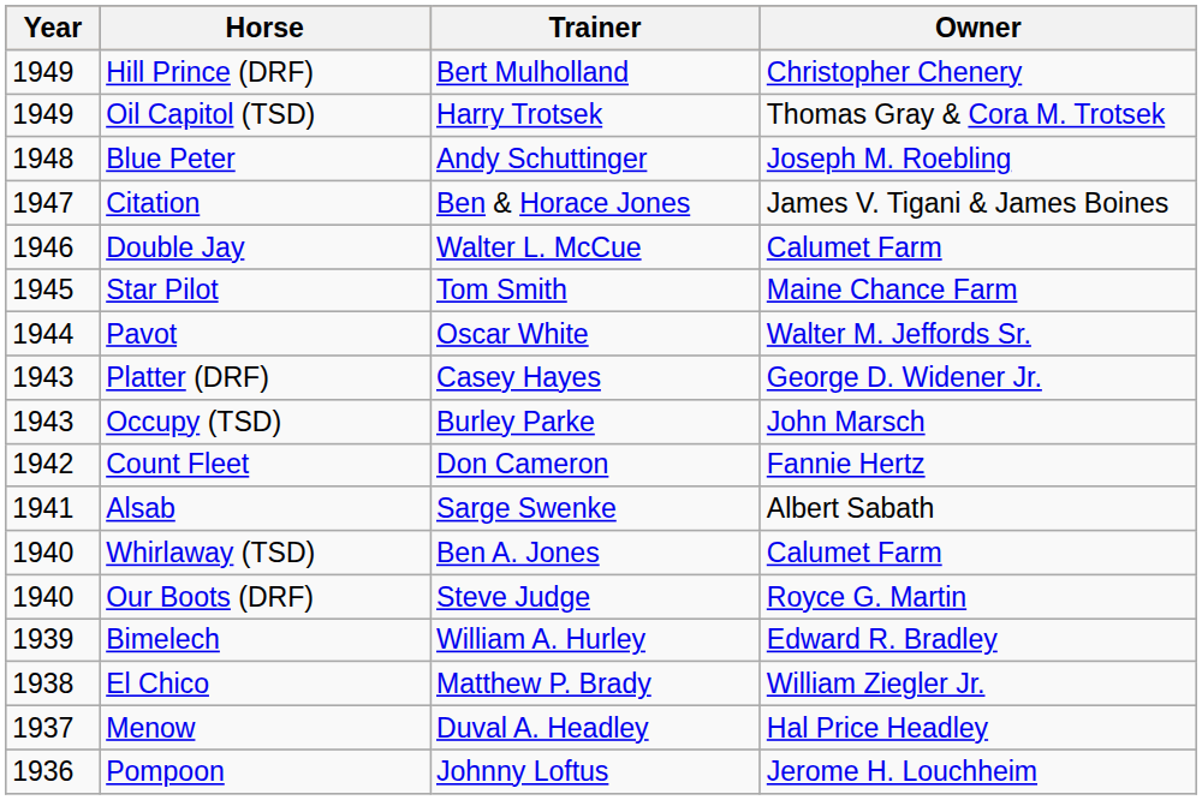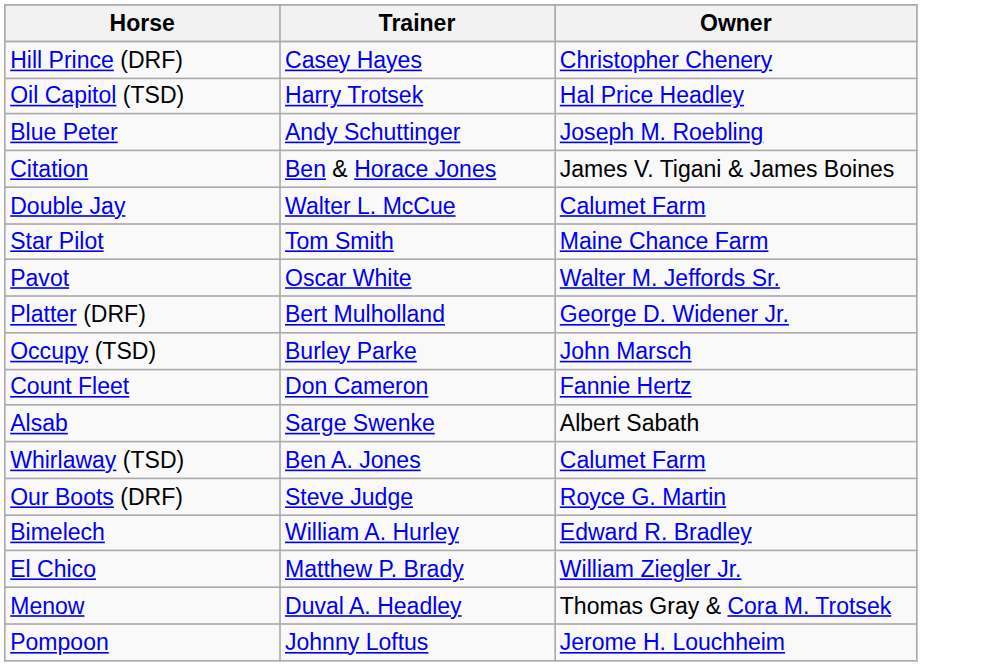 <table class = "wikitable sortable" | border="1" cellpadding="0" style="border-collapse: collapse; font-size:90%">
 <tr style="background:#987654; text-align:center;">
-<th style="width:42px;">Year<br></th>
 <th style="width:165px;">Horse<br></th>
 <th style="width:165px;">Trainer<br></th>
 <th style="width:220px;">Owner<br></th>
 </tr>
 <tr>
-<td>1949</td>
 <td><a href='#'>Hill Prince</a> (DRF)</td>
-<td><a href='#'>Bert Mulholland</a></td>
+<td><a href='#'>Casey Hayes</a></td>
 <td><a href='#'>Christopher Chenery</a></td>
 </tr>
 <tr>
-<td>1949</td>
 <td><a href='#'>Oil Capitol</a> (TSD)</td>
 <td><a href='#'>Harry Trotsek</a></td>
-<td>Thomas Gray & <a href='#'>Cora M. Trotsek</a></td>
+<td><a href='#'>Hal Price Headley</a></td>
 </tr>
 <tr>
-<td>1948</td>
 <td><a href='#'>Blue Peter</a></td>
 <td><a href='#'>Andy Schuttinger</a></td>
 <td><a href='#'>Joseph M. Roebling</a></td>
 </tr>
 <tr>
-<td>1947</td>
 <td><a href='#'>Citation</a></td>
 <td><a href='#'>Ben</a> & <a href='#'>Horace Jones</a></td>
 <td>James V. Tigani & James Boines</td>
 </tr>
 <tr>
-<td>1946</td>
 <td><a href='#'>Double Jay</a></td>
 <td><a href='#'>Walter L. McCue</a></td>
 <td><a href='#'>Calumet Farm</a></td>
 </tr>
 <tr>
-<td>1945</td>
 <td><a href='#'>Star Pilot</a></td>
 <td><a href='#'>Tom Smith</a></td>
 <td><a href='#'>Maine Chance Farm</a></td>
 </tr>
 <tr>
-<td>1944</td>
 <td><a href='#'>Pavot</a></td>
 <td><a href='#'>Oscar White</a></td>
 <td><a href='#'>Walter M. Jeffords Sr.</a></td>
 </tr>
 <tr>
-<td>1943</td>
 <td><a href='#'>Platter</a> (DRF)</td>
-<td><a href='#'>Casey Hayes</a></td>
+<td><a href='#'>Bert Mulholland</a></td>
 <td><a href='#'>George D. Widener Jr.</a></td>
 </tr>
 <tr>
-<td>1943</td>
 <td><a href='#'>Occupy</a> (TSD)</td>
 <td><a href='#'>Burley Parke</a></td>
 <td><a href='#'>John Marsch</a></td>
 </tr>
 <tr>
-<td>1942</td>
 <td><a href='#'>Count Fleet</a></td>
 <td><a href='#'>Don Cameron</a></td>
 <td><a href='#'>Fannie Hertz</a></td>
 </tr>
 <tr>
-<td>1941</td>
 <td><a href='#'>Alsab</a></td>
 <td><a href='#'>Sarge Swenke</a></td>
 <td>Albert Sabath</td>
 </tr>
 <tr>
-<td>1940</td>
 <td><a href='#'>Whirlaway</a> (TSD)</td>
 <td><a href='#'>Ben A. Jones</a></td>
 <td><a href='#'>Calumet Farm</a></td>
 </tr>
 <tr>
-<td>1940</td>
 <td><a href='#'>Our Boots</a> (DRF)</td>
 <td><a href='#'>Steve Judge</a></td>
 <td><a href='#'>Royce G. Martin</a></td>
 </tr>
 <tr>
-<td>1939</td>
 <td><a href='#'>Bimelech</a></td>
 <td><a href='#'>William A. Hurley</a></td>
 <td><a href='#'>Edward R. Bradley</a></td>
 </tr>
 <tr>
-<td>1938</td>
 <td><a href='#'>El Chico</a></td>
 <td><a href='#'>Matthew P. Brady</a></td>
 <td><a href='#'>William Ziegler Jr.</a></td>
 </tr>
 <tr>
-<td>1937</td>
 <td><a href='#'>Menow</a></td>
 <td><a href='#'>Duval A. Headley</a></td>
-<td><a href='#'>Hal Price Headley</a></td>
+<td>Thomas Gray & <a href='#'>Cora M. Trotsek</a></td>
 </tr>
 <tr>
-<td>1936</td>
 <td><a href='#'>Pompoon</a></td>
 <td><a href='#'>Johnny Loftus</a></td>
 <td><a href='#'>Jerome H. Louchheim</a></td>
 </tr>
 </table>
